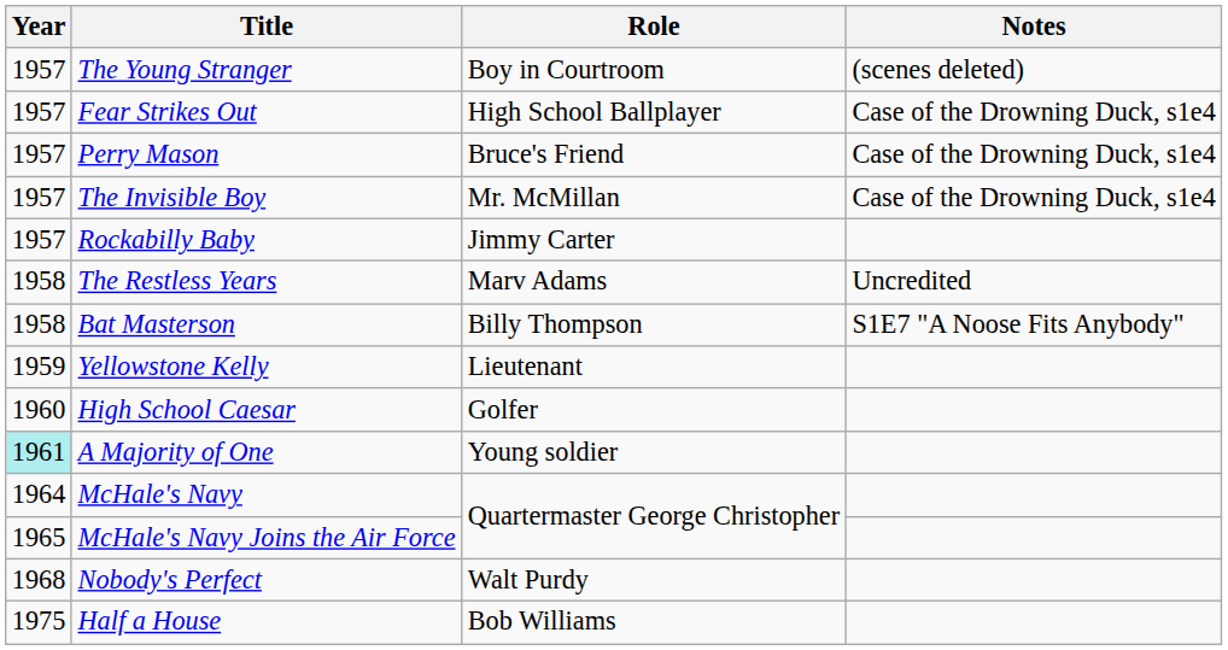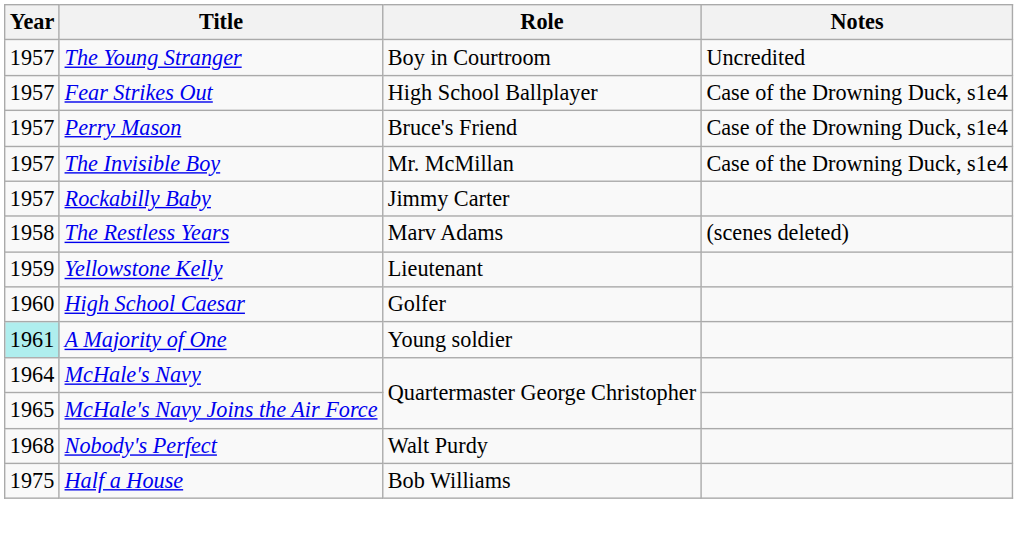 <table class="wikitable">
 <tr>
 <th>Year</th>
 <th>Title</th>
 <th>Role</th>
 <th>Notes</th>
 </tr>
 <tr>
 <td>1957</td>
 <td><em><a href='#'>The Young Stranger</a></em></td>
 <td>Boy in Courtroom</td>
-<td>(scenes deleted)</td>
+<td>Uncredited</td>
 </tr>
 <tr>
 <td>1957</td>
 <td><em><a href='#'>Fear Strikes Out</a></em></td>
 <td>High School Ballplayer</td>
 <td>Case of the Drowning Duck, s1e4</td>
 </tr>
 <tr>
 <td>1957</td>
 <td><em><a href='#'>Perry Mason</a></em></td>
 <td>Bruce's Friend</td>
 <td>Case of the Drowning Duck, s1e4</td>
 </tr>
 <tr>
 <td>1957</td>
 <td><em><a href='#'>The Invisible Boy</a></em></td>
 <td>Mr. McMillan</td>
 <td>Case of the Drowning Duck, s1e4</td>
 </tr>
 <tr>
 <td>1957</td>
 <td><em><a href='#'>Rockabilly Baby</a></em></td>
 <td>Jimmy Carter</td>
 <td></td>
 </tr>
 <tr>
 <td>1958</td>
 <td><em><a href='#'>The Restless Years</a></em></td>
 <td>Marv Adams</td>
-<td>Uncredited</td>
-</tr>
-<tr>
-<td>1958</td>
-<td><em><a href='#'>Bat Masterson</a></em></td>
-<td>Billy Thompson</td>
-<td>S1E7 "A Noose Fits Anybody"</td>
+<td>(scenes deleted)</td>
 </tr>
 <tr>
 <td>1959</td>
 <td><em><a href='#'>Yellowstone Kelly</a></em></td>
 <td>Lieutenant</td>
 <td></td>
 </tr>
 <tr>
 <td>1960</td>
 <td><em><a href='#'>High School Caesar</a></em></td>
 <td>Golfer</td>
 <td></td>
 </tr>
 <tr>
 <td style="background: paleturquoise;">1961</td>
 <td><em><a href='#'>A Majority of One</a></em></td>
 <td>Young soldier</td>
 <td></td>
 </tr>
 <tr>
 <td>1964</td>
 <td><em><a href='#'>McHale's Navy</a></em></td>
 <td rowspan="2">Quartermaster George Christopher</td>
 <td></td>
 </tr>
 <tr>
 <td>1965</td>
 <td><em><a href='#'>McHale's Navy Joins the Air Force</a></em></td>
 <td></td>
 </tr>
 <tr>
 <td>1968</td>
 <td><em><a href='#'>Nobody's Perfect</a></em></td>
 <td>Walt Purdy</td>
 <td></td>
 </tr>
 <tr>
 <td>1975</td>
 <td><em><a href='#'>Half a House</a></em></td>
 <td>Bob Williams</td>
 <td></td>
 </tr>
 </table>
